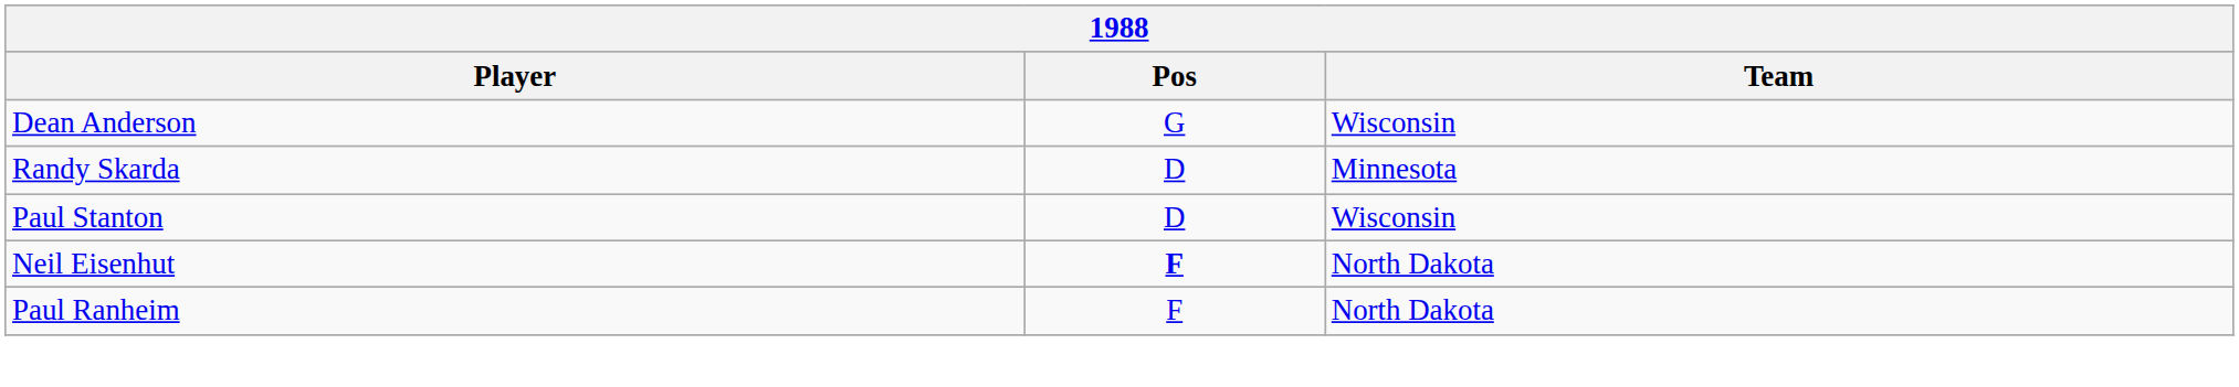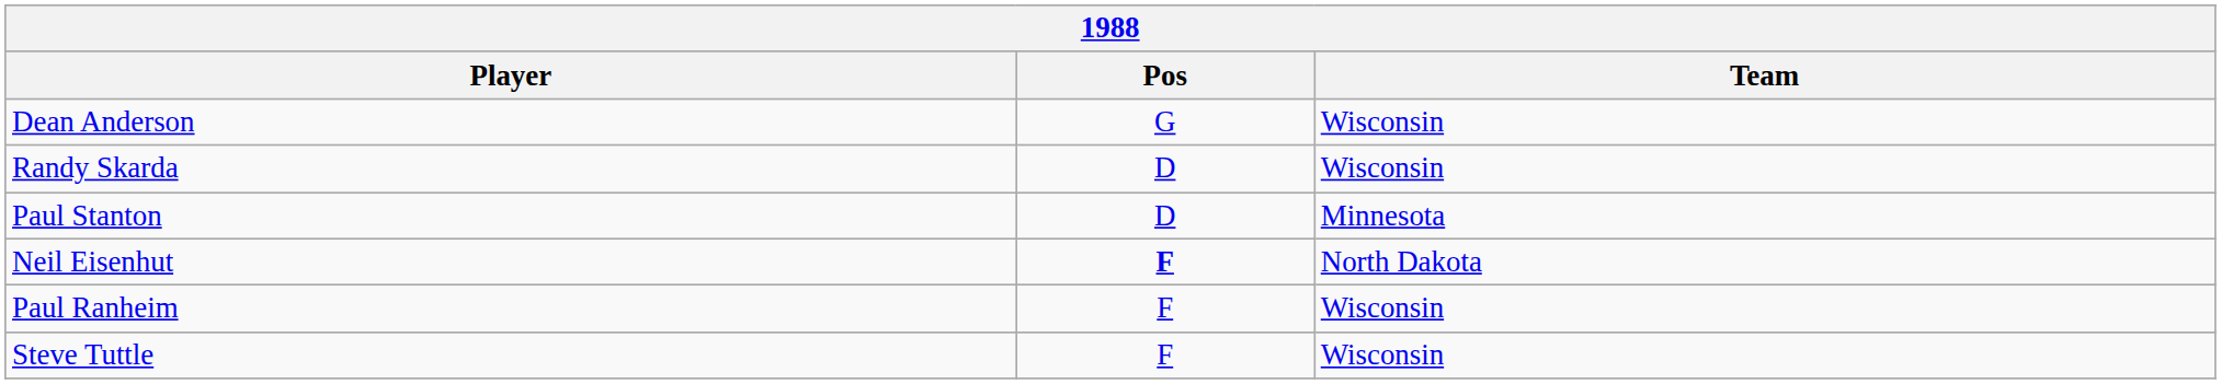 <table class="wikitable" width=95%>
 <tr>
 <th colspan=3><a href='#'>1988</a></th>
 </tr>
 <tr>
 <th>Player</th>
 <th>Pos</th>
 <th>Team</th>
 </tr>
 <tr>
 <td><a href='#'>Dean Anderson</a></td>
 <td align=center><a href='#'>G</a></td>
 <td><a href='#'>Wisconsin</a></td>
 </tr>
 <tr>
 <td><a href='#'>Randy Skarda</a></td>
 <td align=center><a href='#'>D</a></td>
-<td><a href='#'>Minnesota</a></td>
+<td><a href='#'>Wisconsin</a></td>
 </tr>
 <tr>
 <td><a href='#'>Paul Stanton</a></td>
 <td align=center><a href='#'>D</a></td>
-<td><a href='#'>Wisconsin</a></td>
+<td><a href='#'>Minnesota</a></td>
 </tr>
 <tr>
 <td><a href='#'>Neil Eisenhut</a></td>
 <td align=center><strong><a href='#'>F</a></strong></td>
 <td><a href='#'>North Dakota</a></td>
 </tr>
 <tr>
 <td><a href='#'>Paul Ranheim</a></td>
 <td align=center><a href='#'>F</a></td>
-<td><a href='#'>North Dakota</a></td>
+<td><a href='#'>Wisconsin</a></td>
+</tr>
+<tr>
+<td><a href='#'>Steve Tuttle</a></td>
+<td align=center><a href='#'>F</a></td>
+<td><a href='#'>Wisconsin</a></td>
 </tr>
 </table>
